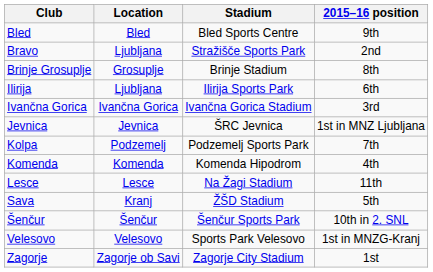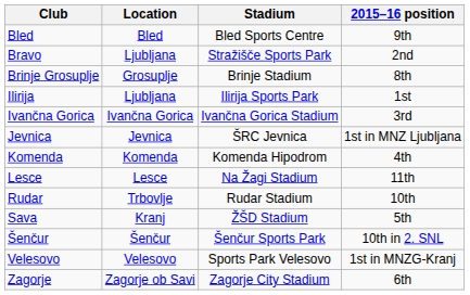 <table class="wikitable" style="text-align:center;">
 <tr>
 <th>Club</th>
 <th>Location</th>
 <th>Stadium</th>
 <th><a href='#'>2015–16</a> position</th>
 </tr>
 <tr>
 <td style="text-align:left;"><a href='#'>Bled</a></td>
 <td><a href='#'>Bled</a></td>
 <td>Bled Sports Centre</td>
 <td>9th</td>
 </tr>
 <tr>
 <td style="text-align:left;"><a href='#'>Bravo</a></td>
 <td><a href='#'>Ljubljana</a></td>
 <td><a href='#'>Stražišče Sports Park</a></td>
 <td>2nd</td>
 </tr>
 <tr>
 <td style="text-align:left;"><a href='#'>Brinje Grosuplje</a></td>
 <td><a href='#'>Grosuplje</a></td>
 <td>Brinje Stadium</td>
 <td>8th</td>
 </tr>
 <tr>
 <td style="text-align:left;"><a href='#'>Ilirija</a></td>
 <td><a href='#'>Ljubljana</a></td>
 <td><a href='#'>Ilirija Sports Park</a></td>
-<td>6th</td>
+<td>1st</td>
 </tr>
 <tr>
 <td style="text-align:left;"><a href='#'>Ivančna Gorica</a></td>
 <td><a href='#'>Ivančna Gorica</a></td>
 <td><a href='#'>Ivančna Gorica Stadium</a></td>
 <td>3rd</td>
 </tr>
 <tr>
 <td style="text-align:left;"><a href='#'>Jevnica</a></td>
 <td><a href='#'>Jevnica</a></td>
 <td>ŠRC Jevnica</td>
 <td>1st in MNZ Ljubljana</td>
 </tr>
 <tr>
-<td style="text-align:left;"><a href='#'>Kolpa</a></td>
-<td><a href='#'>Podzemelj</a></td>
-<td>Podzemelj Sports Park</td>
-<td>7th</td>
-</tr>
-<tr>
 <td style="text-align:left;"><a href='#'>Komenda</a></td>
 <td><a href='#'>Komenda</a></td>
 <td>Komenda Hipodrom</td>
 <td>4th</td>
 </tr>
 <tr>
 <td style="text-align:left;"><a href='#'>Lesce</a></td>
 <td><a href='#'>Lesce</a></td>
 <td><a href='#'>Na Žagi Stadium</a></td>
 <td>11th</td>
+</tr>
+<tr>
+<td style="text-align:left;"><a href='#'>Rudar</a></td>
+<td><a href='#'>Trbovlje</a></td>
+<td>Rudar Stadium</td>
+<td>10th</td>
 </tr>
 <tr>
 <td style="text-align:left;"><a href='#'>Sava</a></td>
 <td><a href='#'>Kranj</a></td>
 <td><a href='#'>ŽŠD Stadium</a></td>
 <td>5th</td>
 </tr>
 <tr>
 <td style="text-align:left;"><a href='#'>Šenčur</a></td>
 <td><a href='#'>Šenčur</a></td>
 <td><a href='#'>Šenčur Sports Park</a></td>
 <td>10th in <a href='#'>2. SNL</a></td>
 </tr>
 <tr>
 <td style="text-align:left;"><a href='#'>Velesovo</a></td>
 <td><a href='#'>Velesovo</a></td>
 <td>Sports Park Velesovo</td>
 <td>1st in MNZG-Kranj</td>
 </tr>
 <tr>
 <td style="text-align:left;"><a href='#'>Zagorje</a></td>
 <td><a href='#'>Zagorje ob Savi</a></td>
 <td><a href='#'>Zagorje City Stadium</a></td>
-<td>1st</td>
+<td>6th</td>
 </tr>
 </table>
